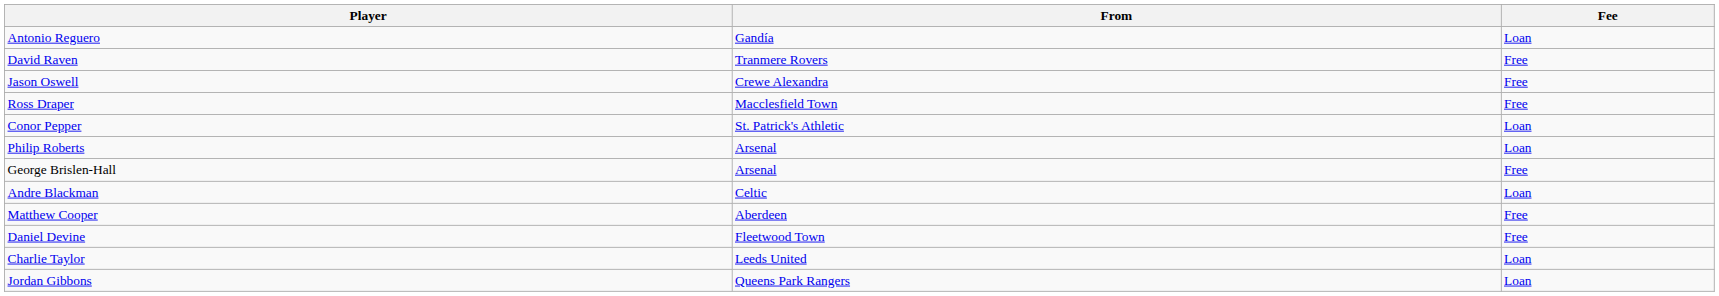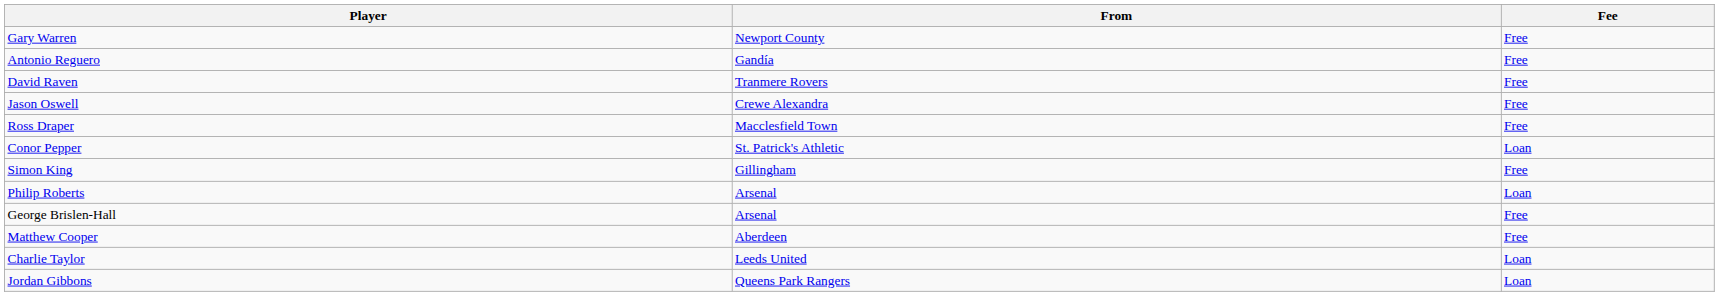 <table class="wikitable" style="text-align:center; font-size:95%;width:98%; text-align:left">
 <tr>
 <th>Player</th>
 <th>From</th>
 <th>Fee</th>
 </tr>
 <tr>
+<td> <a href='#'>Gary Warren</a></td>
+<td> <a href='#'>Newport County</a></td>
+<td><a href='#'>Free</a></td>
+</tr>
+<tr>
 <td> <a href='#'>Antonio Reguero</a></td>
 <td> <a href='#'>Gandía</a></td>
-<td><a href='#'>Loan</a></td>
+<td><a href='#'>Free</a></td>
 </tr>
 <tr>
 <td> <a href='#'>David Raven</a></td>
 <td> <a href='#'>Tranmere Rovers</a></td>
 <td><a href='#'>Free</a></td>
 </tr>
 <tr>
 <td> <a href='#'>Jason Oswell</a></td>
 <td> <a href='#'>Crewe Alexandra</a></td>
 <td><a href='#'>Free</a></td>
 </tr>
 <tr>
 <td> <a href='#'>Ross Draper</a></td>
 <td> <a href='#'>Macclesfield Town</a></td>
 <td><a href='#'>Free</a></td>
 </tr>
 <tr>
 <td> <a href='#'>Conor Pepper</a></td>
 <td> <a href='#'>St. Patrick's Athletic</a></td>
 <td><a href='#'>Loan</a></td>
 </tr>
 <tr>
+<td> <a href='#'>Simon King</a></td>
+<td> <a href='#'>Gillingham</a></td>
+<td><a href='#'>Free</a></td>
+</tr>
+<tr>
 <td> <a href='#'>Philip Roberts</a></td>
 <td> <a href='#'>Arsenal</a></td>
 <td><a href='#'>Loan</a></td>
 </tr>
 <tr>
 <td> George Brislen-Hall</td>
 <td> <a href='#'>Arsenal</a></td>
 <td><a href='#'>Free</a></td>
 </tr>
 <tr>
-<td> <a href='#'>Andre Blackman</a></td>
-<td> <a href='#'>Celtic</a></td>
-<td><a href='#'>Loan</a></td>
-</tr>
-<tr>
 <td> <a href='#'>Matthew Cooper</a></td>
 <td> <a href='#'>Aberdeen</a></td>
-<td><a href='#'>Free</a></td>
-</tr>
-<tr>
-<td> <a href='#'>Daniel Devine</a></td>
-<td> <a href='#'>Fleetwood Town</a></td>
 <td><a href='#'>Free</a></td>
 </tr>
 <tr>
 <td> <a href='#'>Charlie Taylor</a></td>
 <td> <a href='#'>Leeds United</a></td>
 <td><a href='#'>Loan</a></td>
 </tr>
 <tr>
 <td> <a href='#'>Jordan Gibbons</a></td>
 <td> <a href='#'>Queens Park Rangers</a></td>
 <td><a href='#'>Loan</a></td>
 </tr>
 </table>
